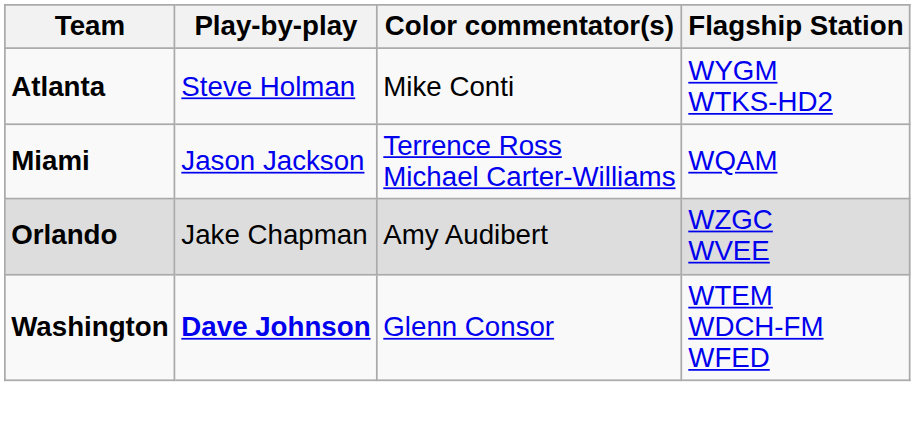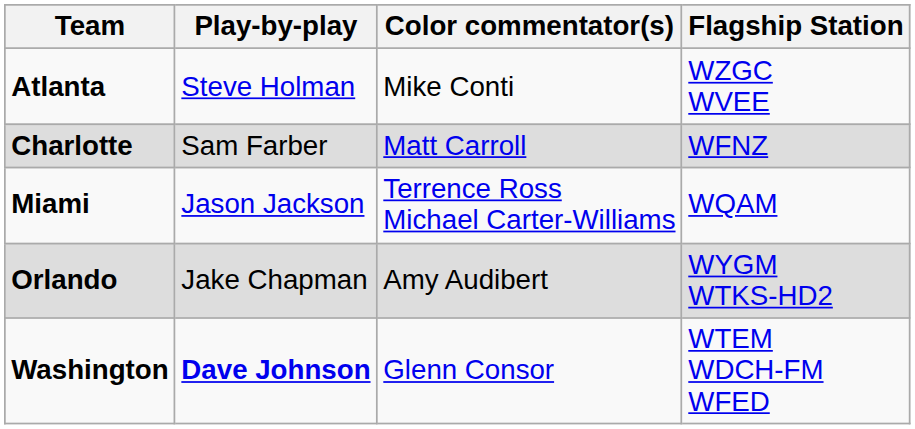 <table class="wikitable">
 <tr>
 <th>Team</th>
 <th>Play-by-play</th>
 <th>Color commentator(s)</th>
 <th>Flagship Station</th>
 </tr>
 <tr>
 <td><strong>Atlanta</strong></td>
 <td><a href='#'>Steve Holman</a></td>
 <td>Mike Conti</td>
-<td><a href='#'>WYGM</a><br><a href='#'>WTKS-HD2</a></td>
+<td><a href='#'>WZGC</a><br><a href='#'>WVEE</a></td>
+</tr>
+<tr style="background:#ddd;">
+<td><strong>Charlotte</strong></td>
+<td>Sam Farber</td>
+<td><a href='#'>Matt Carroll</a></td>
+<td><a href='#'>WFNZ</a></td>
 </tr>
 <tr>
 <td><strong>Miami</strong></td>
 <td><a href='#'>Jason Jackson</a></td>
 <td><a href='#'>Terrence Ross</a><br><a href='#'>Michael Carter-Williams</a></td>
 <td><a href='#'>WQAM</a></td>
 </tr>
 <tr style="background:#ddd;">
 <td><strong>Orlando</strong></td>
 <td>Jake Chapman</td>
 <td>Amy Audibert</td>
-<td><a href='#'>WZGC</a><br><a href='#'>WVEE</a></td>
+<td><a href='#'>WYGM</a><br><a href='#'>WTKS-HD2</a></td>
 </tr>
 <tr>
 <td><strong>Washington</strong></td>
 <td><strong><a href='#'>Dave Johnson</a></strong></td>
 <td><a href='#'>Glenn Consor</a></td>
 <td><a href='#'>WTEM</a> <br> <a href='#'>WDCH-FM</a>  <br> <a href='#'>WFED</a> </td>
 </tr>
 </table>
